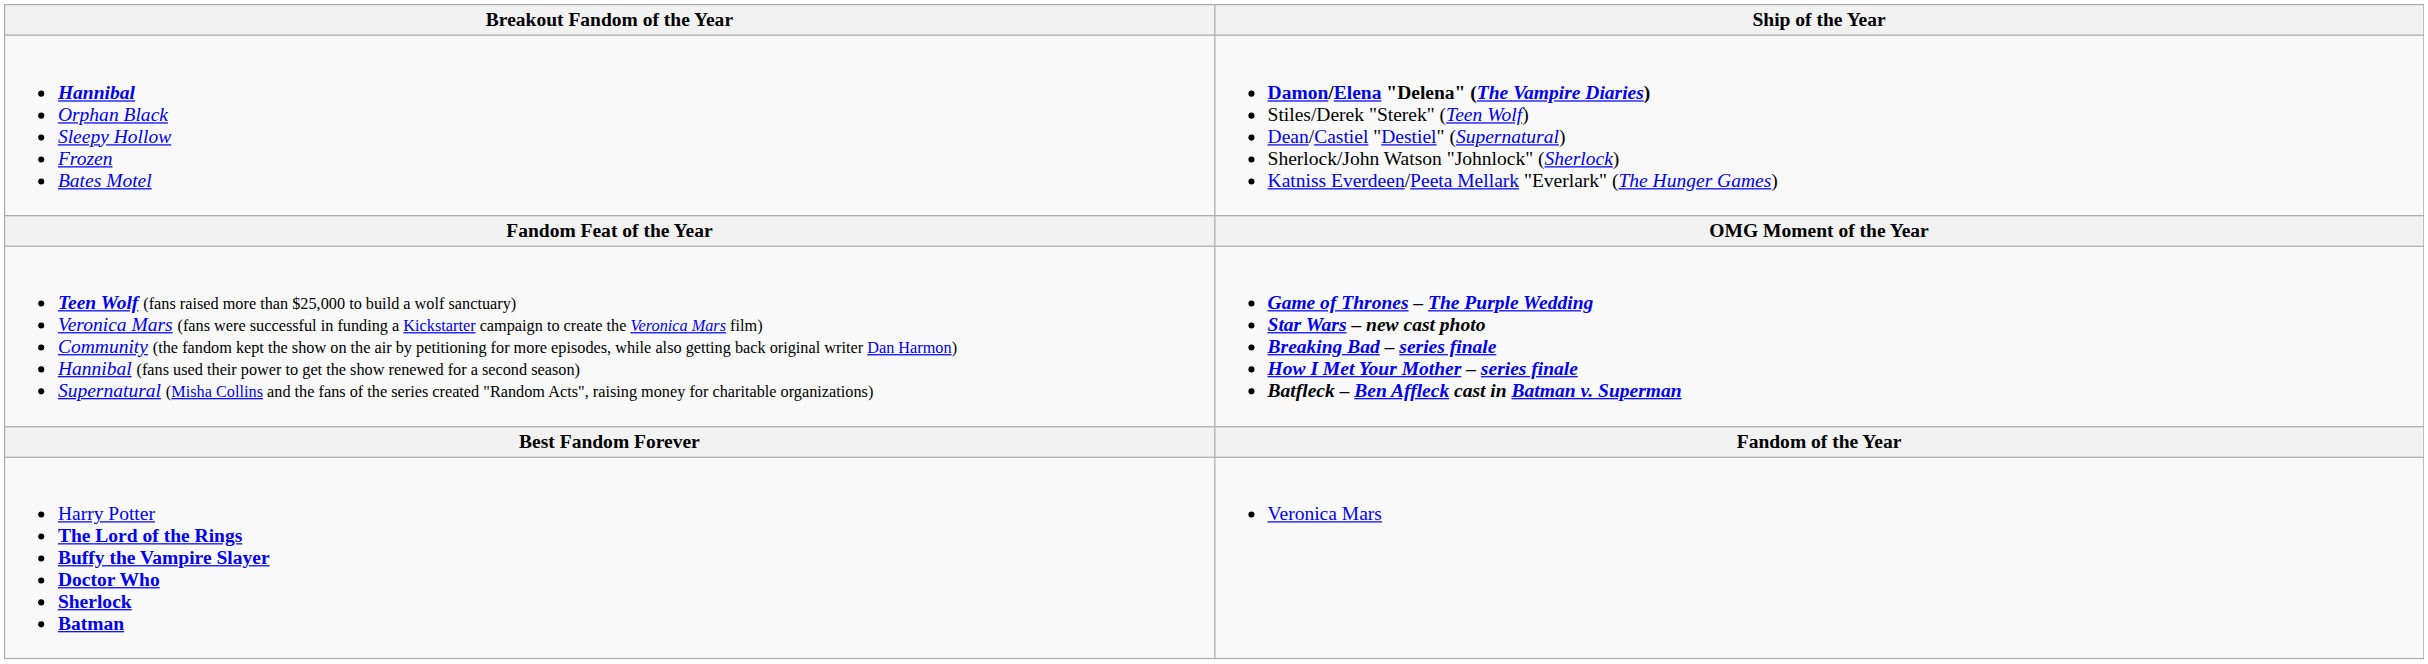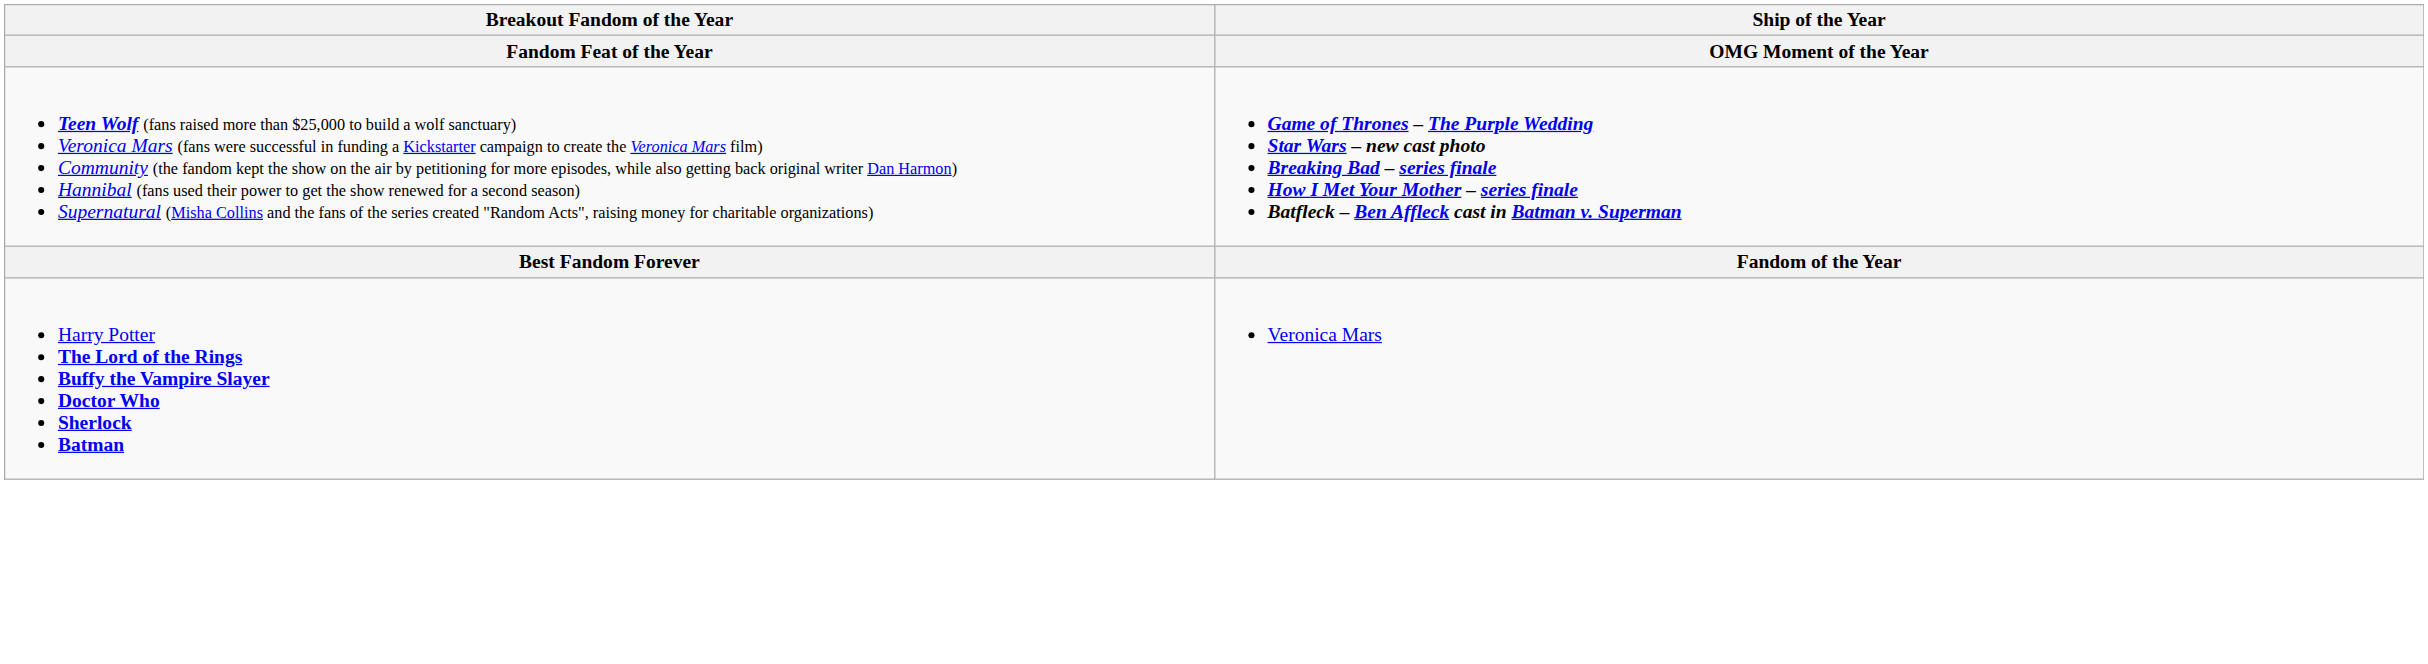 <table class="wikitable" style="width:100%;">
 <tr>
 <th style="width:50%;">Breakout Fandom of the Year</th>
 <th style="width:50%;">Ship of the Year</th>
-</tr>
-<tr>
-<td valign="top"><br><ul><li><strong><em><a href='#'>Hannibal</a></em></strong></li><li><em><a href='#'>Orphan Black</a></em></li><li><em><a href='#'>Sleepy Hollow</a></em></li><li><em><a href='#'>Frozen</a></em></li><li><em><a href='#'>Bates Motel</a></em></li></ul></td>
-<td valign="top"><br><ul><li><strong><a href='#'>Damon</a>/<a href='#'>Elena</a> "Delena" (<em><a href='#'>The Vampire Diaries</a></em>)</strong></li><li>Stiles/Derek "Sterek" (<em><a href='#'>Teen Wolf</a></em>)</li><li><a href='#'>Dean</a>/<a href='#'>Castiel</a> "<a href='#'>Destiel</a>" (<em><a href='#'>Supernatural</a></em>)</li><li>Sherlock/John Watson "Johnlock" (<em><a href='#'>Sherlock</a></em>)</li><li><a href='#'>Katniss Everdeen</a>/<a href='#'>Peeta Mellark</a> "Everlark" (<em><a href='#'>The Hunger Games</a></em>)</li></ul></td>
 </tr>
 <tr>
 <th style="width:50%;">Fandom Feat of the Year</th>
 <th style="width:50%;">OMG Moment of the Year</th>
 </tr>
 <tr>
 <td valign="top"><br><ul><li><strong><em><a href='#'>Teen Wolf</a></em></strong> <small>(fans raised more than $25,000 to build a wolf sanctuary)</small></li><li><em><a href='#'>Veronica Mars</a></em> <small>(fans were successful in funding a <a href='#'>Kickstarter</a> campaign to create the <em><a href='#'>Veronica Mars</a></em> film)</small></li><li><em><a href='#'>Community</a></em> <small>(the fandom kept the show on the air by petitioning for more episodes, while also getting back original writer <a href='#'>Dan Harmon</a>)</small></li><li><em><a href='#'>Hannibal</a></em> <small>(fans used their power to get the show renewed for a second season)</small></li><li><em><a href='#'>Supernatural</a></em> <small>(<a href='#'>Misha Collins</a> and the fans of the series created "Random Acts", raising money for charitable organizations)</small></li></ul></td>
 <td valign="top"><br><ul><li><strong><em><a href='#'>Game of Thrones</a><em> – <a href='#'>The Purple Wedding</a><strong></li><li></em><a href='#'>Star Wars</a><em> – new cast photo</li><li></em><a href='#'>Breaking Bad</a><em> – <a href='#'>series finale</a></li><li></em><a href='#'>How I Met Your Mother</a><em> – <a href='#'>series finale</a></li><li></em>Batfleck<em> – <a href='#'>Ben Affleck</a> cast in <a href='#'></em>Batman v. Superman<em></a></li></ul></td>
 </tr>
 <tr>
 <th style="width:50%;">Best Fandom Forever</th>
 <th style="width:50%;">Fandom of the Year</th>
 </tr>
 <tr>
 <td valign="top"><br><ul><li></em></strong><a href='#'>Harry Potter</a><strong><em></li><li></em><a href='#'>The Lord of the Rings</a><em></li><li></em><a href='#'>Buffy the Vampire Slayer</a><em></li><li></em><a href='#'>Doctor Who</a><em></li><li></em><a href='#'>Sherlock</a><em></li><li></em><a href='#'>Batman</a><em></li></ul></td>
 <td valign="top"><br><ul><li></em></strong><a href='#'>Veronica Mars</a><strong><em></li></ul></td>
 </tr>
 </table>
